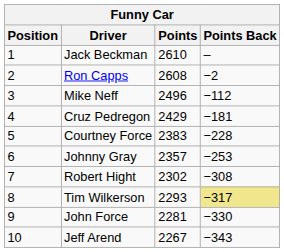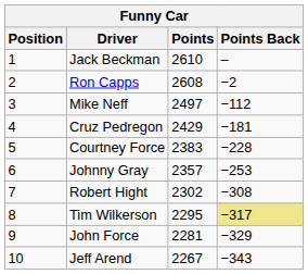 <table class="wikitable" style="font-size:90%;">
 <tr>
 <th colspan="4">Funny Car</th>
 </tr>
 <tr>
 <th>Position</th>
 <th>Driver</th>
 <th>Points</th>
 <th>Points Back</th>
 </tr>
 <tr>
 <td>1</td>
 <td>Jack Beckman</td>
 <td>2610</td>
 <td>–</td>
 </tr>
 <tr>
 <td>2</td>
 <td><a href='#'>Ron Capps</a></td>
 <td>2608</td>
 <td>−2</td>
 </tr>
 <tr>
 <td>3</td>
 <td>Mike Neff</td>
-<td>2496</td>
+<td>2497</td>
 <td>−112</td>
 </tr>
 <tr>
 <td>4</td>
 <td>Cruz Pedregon</td>
 <td>2429</td>
 <td>−181</td>
 </tr>
 <tr>
 <td>5</td>
 <td>Courtney Force</td>
 <td>2383</td>
 <td>−228</td>
 </tr>
 <tr>
 <td>6</td>
 <td>Johnny Gray</td>
 <td>2357</td>
 <td>−253</td>
 </tr>
 <tr>
 <td>7</td>
 <td>Robert Hight</td>
 <td>2302</td>
 <td>−308</td>
 </tr>
 <tr>
 <td>8</td>
 <td>Tim Wilkerson</td>
-<td>2293</td>
+<td>2295</td>
 <td style="background: khaki;">−317</td>
 </tr>
 <tr>
 <td>9</td>
 <td>John Force</td>
 <td>2281</td>
-<td>−330</td>
+<td>−329</td>
 </tr>
 <tr>
 <td>10</td>
 <td>Jeff Arend</td>
 <td>2267</td>
 <td>−343</td>
 </tr>
 </table>
